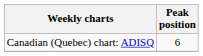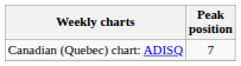 <table class="wikitable sortable">
 <tr>
 <th align="left">Weekly charts</th>
 <th align="center">Peak<br>position</th>
 </tr>
 <tr>
 <td align="left">Canadian (Quebec) chart: <a href='#'>ADISQ</a></td>
-<td align="center">6</td>
+<td align="center">7</td>
 </tr>
 <tr>
 </tr>
 </table>
